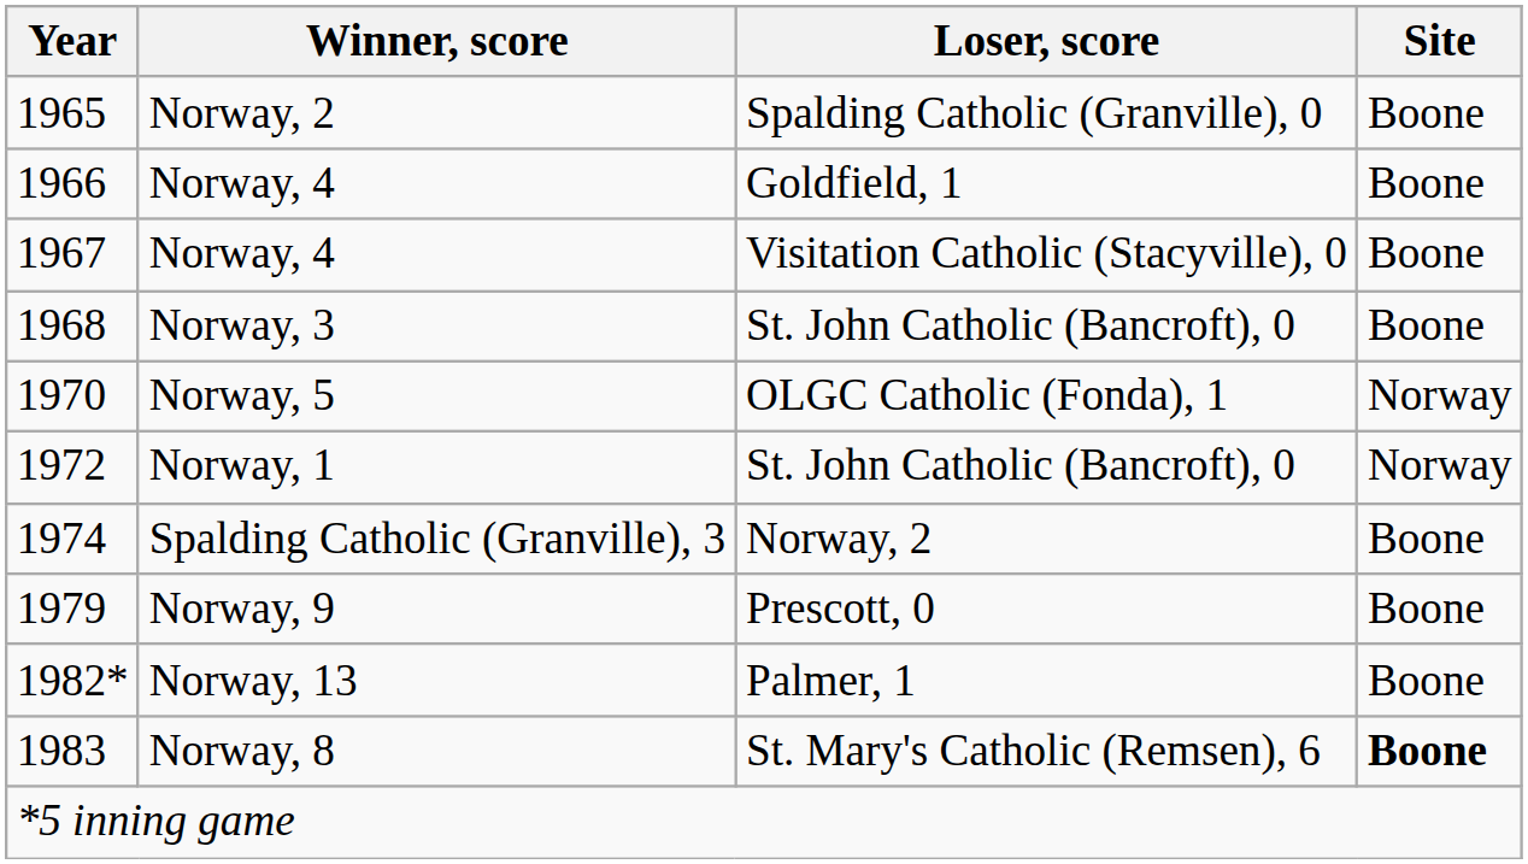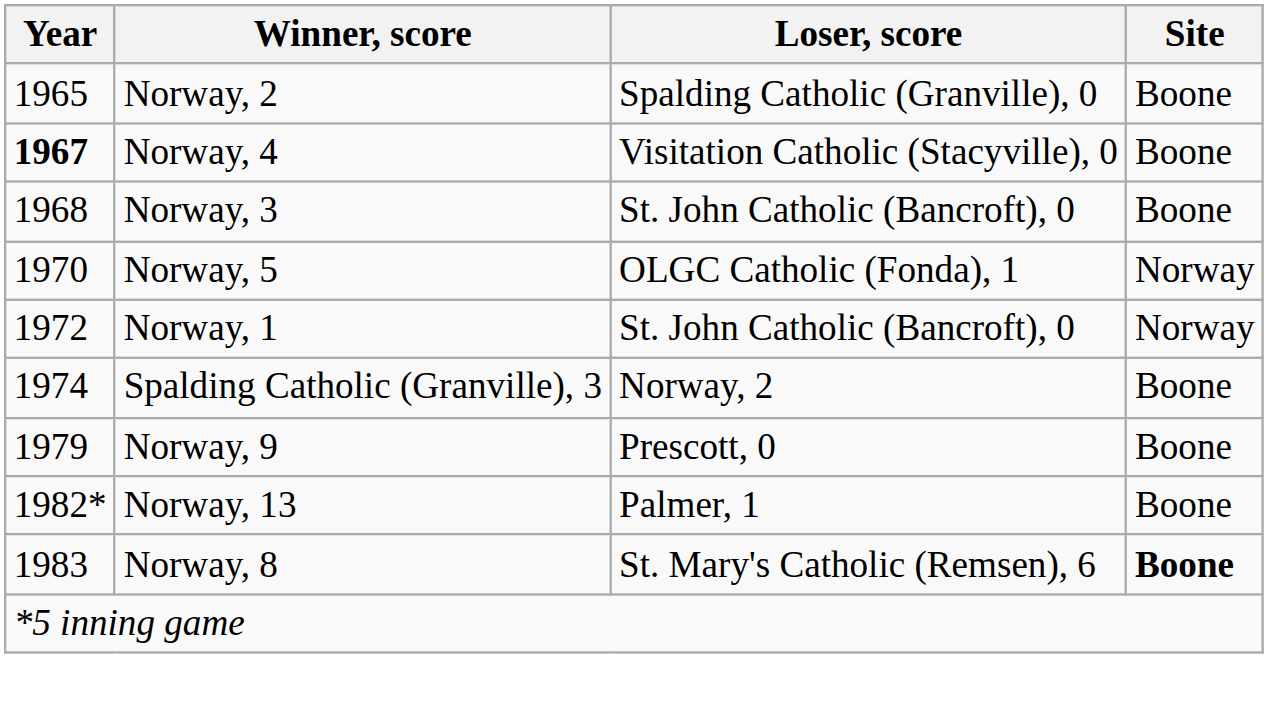 <table class="wikitable">
 <tr>
 <th>Year</th>
 <th>Winner, score</th>
 <th>Loser, score</th>
 <th>Site</th>
 </tr>
 <tr>
 <td>1965</td>
 <td>Norway, 2</td>
 <td>Spalding Catholic (Granville), 0</td>
 <td>Boone</td>
 </tr>
 <tr>
-<td>1966</td>
-<td>Norway, 4</td>
-<td>Goldfield, 1</td>
-<td>Boone</td>
-</tr>
-<tr>
-<td>1967</td>
+<td><strong>1967</strong></td>
 <td>Norway, 4</td>
 <td>Visitation Catholic (Stacyville), 0</td>
 <td>Boone</td>
 </tr>
 <tr>
 <td>1968</td>
 <td>Norway, 3</td>
 <td>St. John Catholic (Bancroft), 0</td>
 <td>Boone</td>
 </tr>
 <tr>
 <td>1970</td>
 <td>Norway, 5</td>
 <td>OLGC Catholic (Fonda), 1</td>
 <td>Norway</td>
 </tr>
 <tr>
 <td>1972</td>
 <td>Norway, 1</td>
 <td>St. John Catholic (Bancroft), 0</td>
 <td>Norway</td>
 </tr>
 <tr>
 <td>1974</td>
 <td>Spalding Catholic (Granville), 3</td>
 <td>Norway, 2</td>
 <td>Boone</td>
 </tr>
 <tr>
 <td>1979</td>
 <td>Norway, 9</td>
 <td>Prescott, 0</td>
 <td>Boone</td>
 </tr>
 <tr>
 <td>1982*</td>
 <td>Norway, 13</td>
 <td>Palmer, 1</td>
 <td>Boone</td>
 </tr>
 <tr>
 <td>1983</td>
 <td>Norway, 8</td>
 <td>St. Mary's Catholic (Remsen), 6</td>
 <td><strong>Boone</strong></td>
 </tr>
 <tr>
 <td colspan="4" align="left"><em>*5 inning game</em></td>
 </tr>
 </table>
